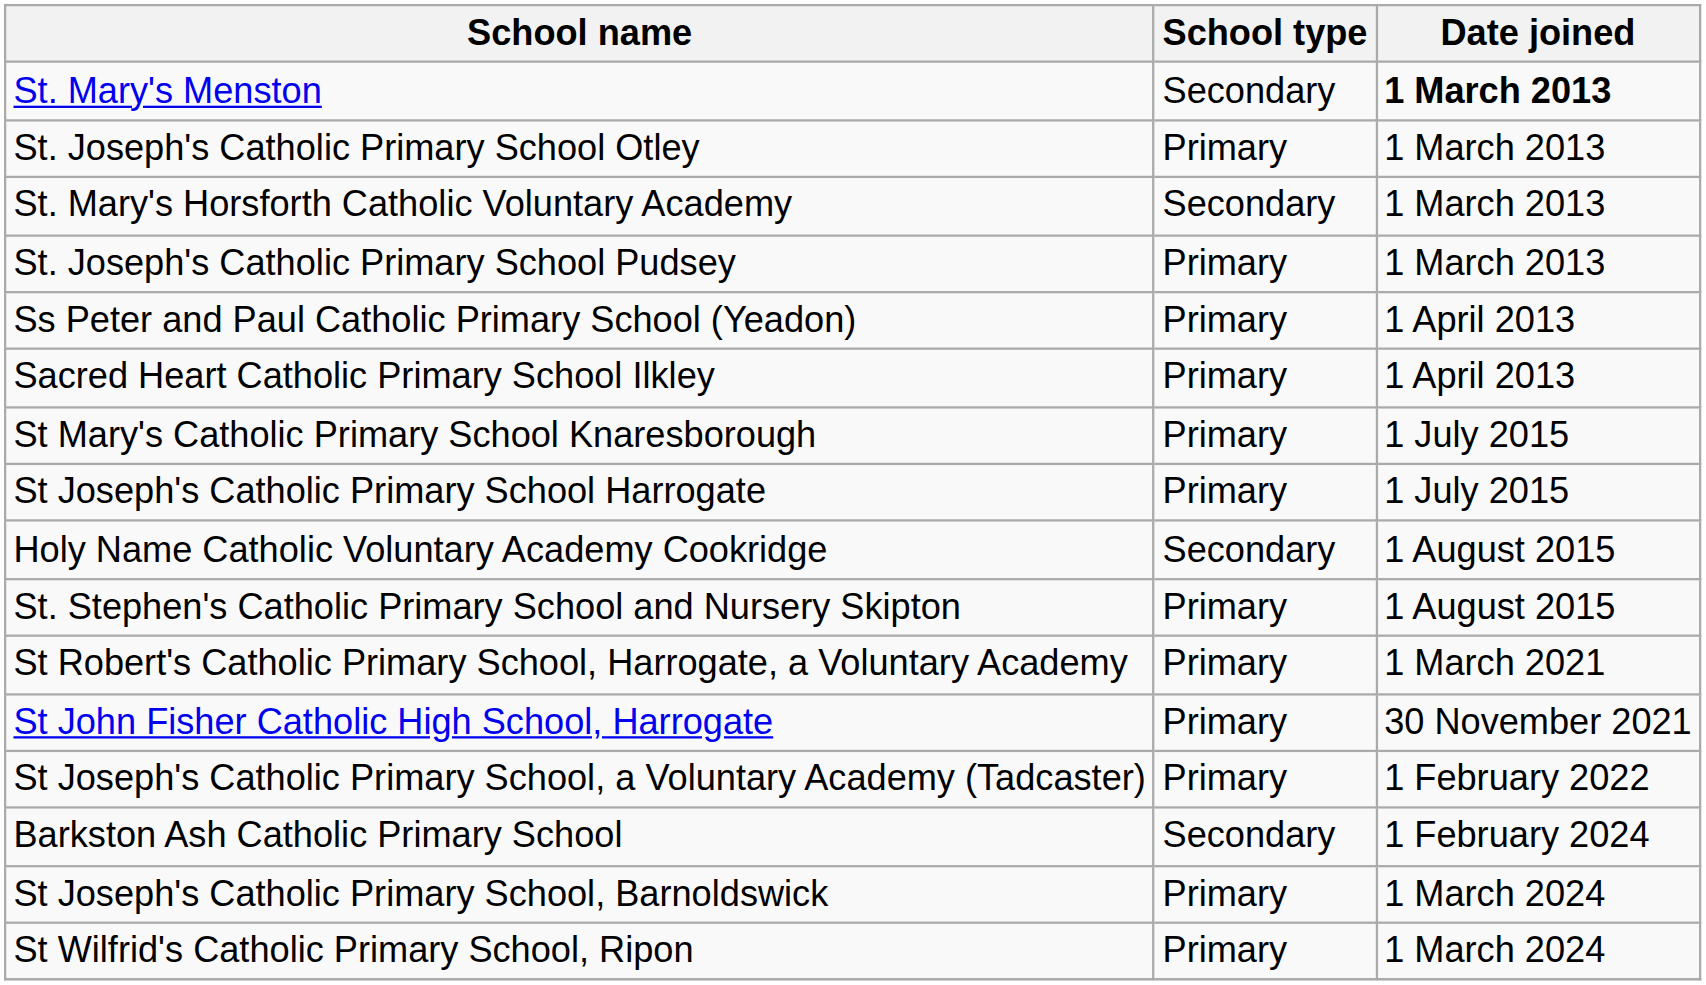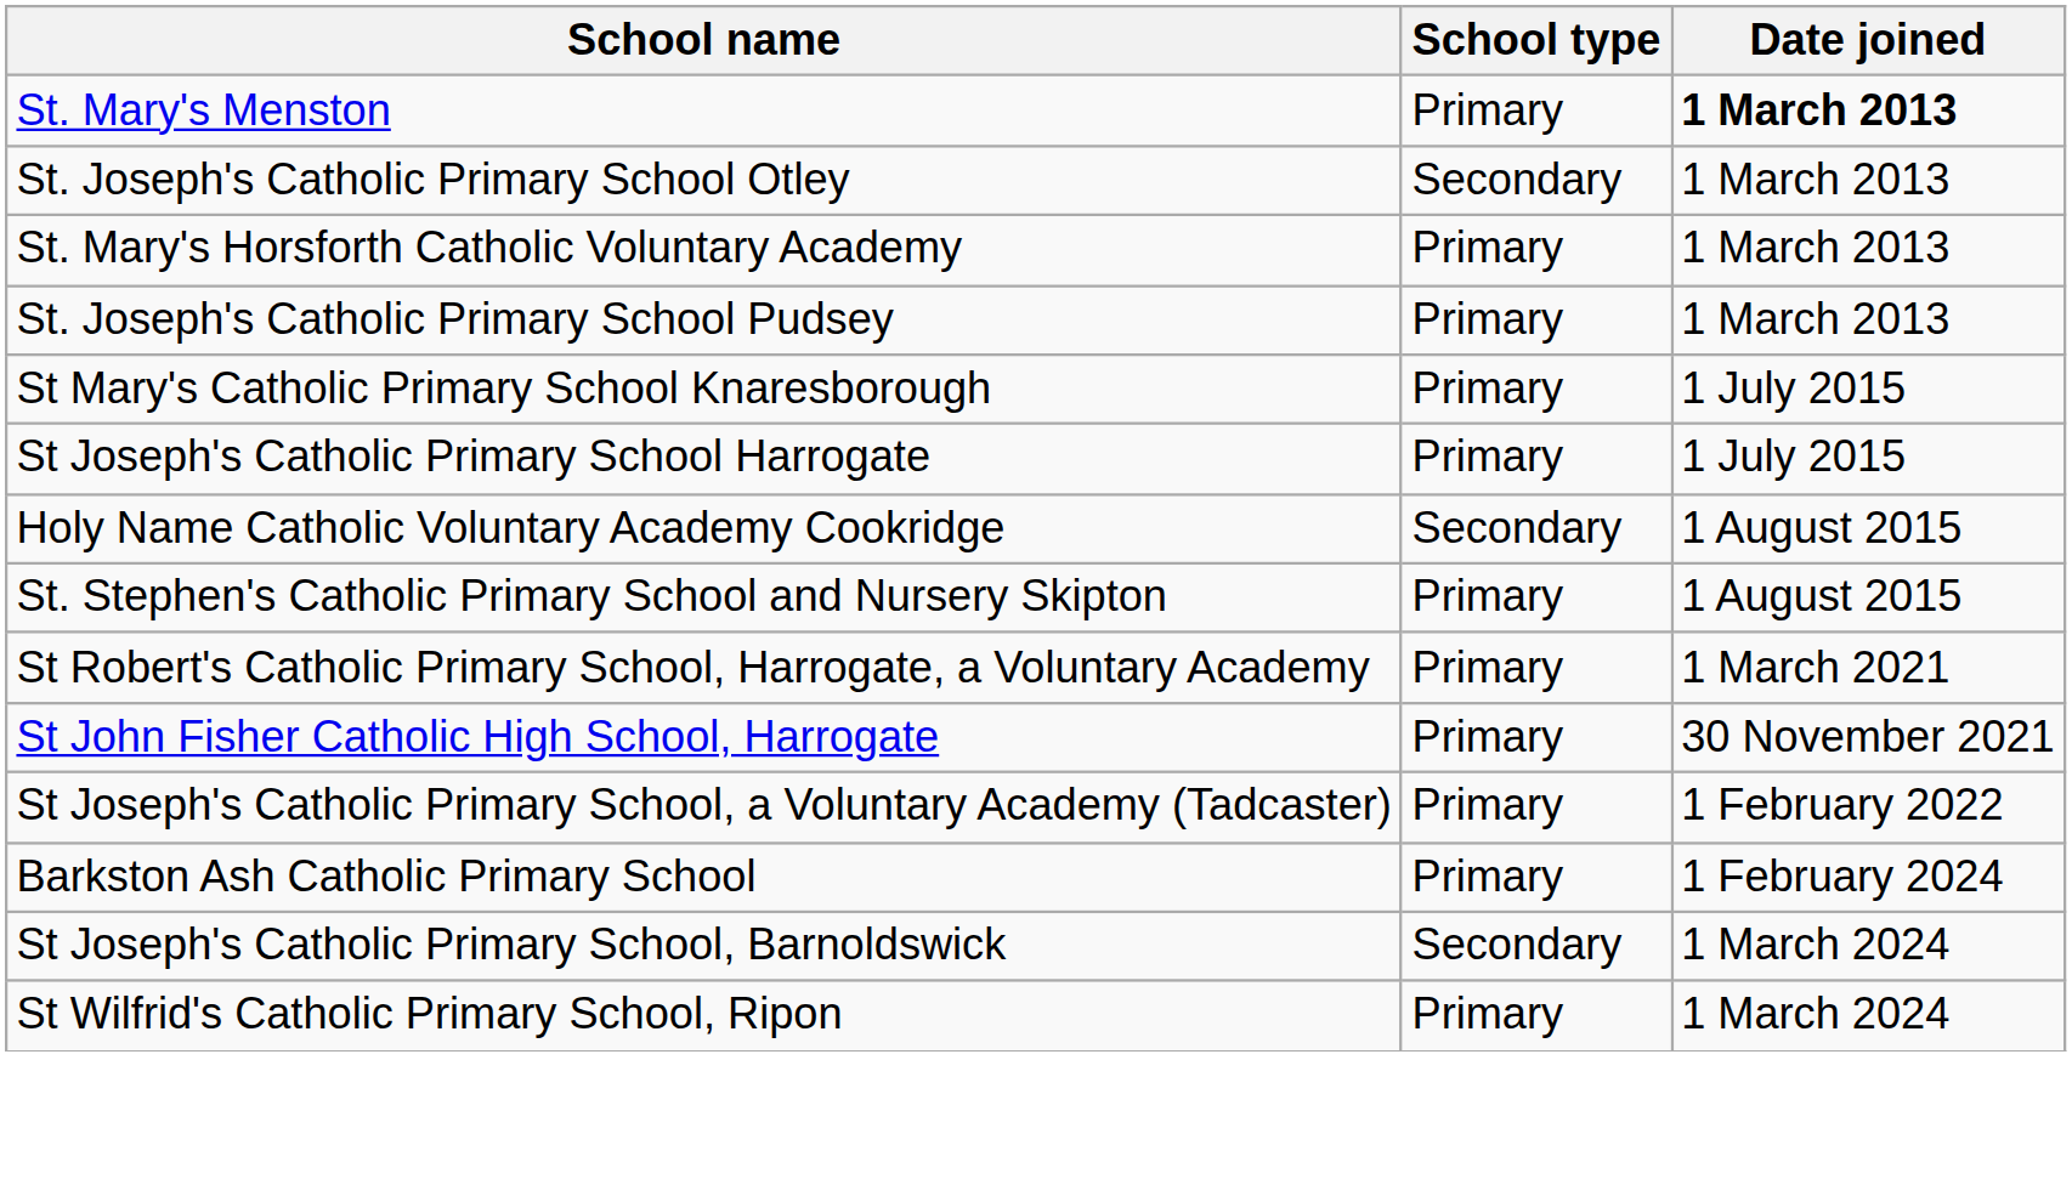 <table class="wikitable">
 <tr>
 <th>School name</th>
 <th>School type</th>
 <th>Date joined</th>
 </tr>
 <tr>
 <td><a href='#'>St. Mary's Menston</a></td>
-<td>Secondary</td>
+<td>Primary</td>
 <td><strong>1 March 2013</strong></td>
 </tr>
 <tr>
 <td>St. Joseph's Catholic Primary School Otley</td>
-<td>Primary</td>
+<td>Secondary</td>
 <td>1 March 2013</td>
 </tr>
 <tr>
 <td>St. Mary's Horsforth Catholic Voluntary Academy </td>
-<td>Secondary</td>
+<td>Primary</td>
 <td>1 March 2013</td>
 </tr>
 <tr>
 <td>St. Joseph's Catholic Primary School Pudsey</td>
 <td>Primary</td>
 <td>1 March 2013</td>
-</tr>
-<tr>
-<td>Ss Peter and Paul Catholic Primary School (Yeadon)</td>
-<td>Primary</td>
-<td>1 April 2013</td>
-</tr>
-<tr>
-<td>Sacred Heart Catholic Primary School Ilkley</td>
-<td>Primary</td>
-<td>1 April 2013</td>
 </tr>
 <tr>
 <td>St Mary's Catholic Primary School Knaresborough </td>
 <td>Primary</td>
 <td>1 July 2015</td>
 </tr>
 <tr>
 <td>St Joseph's Catholic Primary School Harrogate</td>
 <td>Primary</td>
 <td>1 July 2015</td>
 </tr>
 <tr>
 <td>Holy Name Catholic Voluntary Academy Cookridge</td>
 <td>Secondary</td>
 <td>1 August 2015</td>
 </tr>
 <tr>
 <td>St. Stephen's Catholic Primary School and Nursery Skipton</td>
 <td>Primary</td>
 <td>1 August 2015</td>
 </tr>
 <tr>
 <td>St Robert's Catholic Primary School, Harrogate, a Voluntary Academy</td>
 <td>Primary</td>
 <td>1 March 2021</td>
 </tr>
 <tr>
 <td><a href='#'>St John Fisher Catholic High School, Harrogate</a></td>
 <td>Primary</td>
 <td>30 November 2021</td>
 </tr>
 <tr>
 <td>St Joseph's Catholic Primary School, a Voluntary Academy (Tadcaster)</td>
 <td>Primary</td>
 <td>1 February 2022</td>
 </tr>
 <tr>
 <td>Barkston Ash Catholic Primary School</td>
-<td>Secondary</td>
+<td>Primary</td>
 <td>1 February 2024</td>
 </tr>
 <tr>
 <td>St Joseph's Catholic Primary School, Barnoldswick</td>
-<td>Primary</td>
+<td>Secondary</td>
 <td>1 March 2024</td>
 </tr>
 <tr>
 <td>St Wilfrid's Catholic Primary School, Ripon</td>
 <td>Primary</td>
 <td>1 March 2024</td>
 </tr>
 <tr>
 </tr>
 </table>
